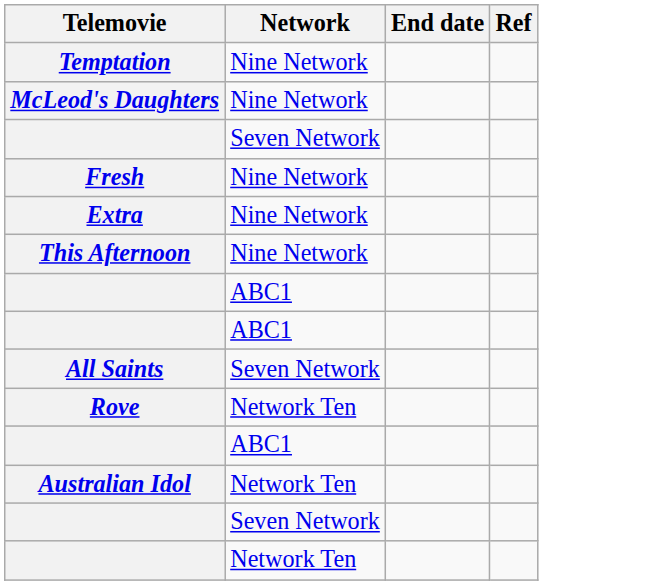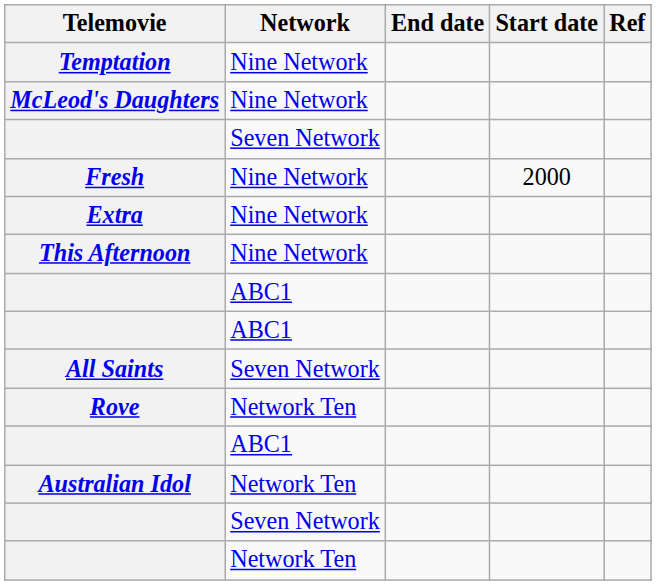 <table class="wikitable plainrowheaders sortable">
 <tr>
 <th scope="col">Telemovie</th>
 <th scope="col">Network</th>
 <th scope="col">End date</th>
+<th scope="col">Start date</th>
 <th scope="col" class="unsortable">Ref</th>
 </tr>
 <tr>
 <th scope="row"><em><a href='#'>Temptation</a></em></th>
 <td><a href='#'>Nine Network</a></td>
+<td align=center></td>
 <td align=center></td>
 <td align=center></td>
 </tr>
 <tr>
 <th scope="row"><em><a href='#'>McLeod's Daughters</a></em></th>
 <td><a href='#'>Nine Network</a></td>
 <td align=center></td>
 <td align=center></td>
+<td align=center></td>
 </tr>
 <tr>
 <th scope="row"></th>
 <td><a href='#'>Seven Network</a></td>
+<td align=center></td>
 <td align=center></td>
 <td align=center></td>
 </tr>
 <tr>
 <th scope="row"><em><a href='#'>Fresh</a></em></th>
 <td><a href='#'>Nine Network</a></td>
 <td align=center></td>
+<td align=center>2000</td>
 <td align=center></td>
 </tr>
 <tr>
 <th scope="row"><em><a href='#'>Extra</a></em></th>
 <td><a href='#'>Nine Network</a></td>
+<td align=center></td>
 <td align=center></td>
 <td align=center></td>
 </tr>
 <tr>
 <th scope="row"><em><a href='#'>This Afternoon</a></em></th>
 <td><a href='#'>Nine Network</a></td>
 <td align=center></td>
 <td align=center></td>
+<td align=center></td>
 </tr>
 <tr>
 <th scope="row"></th>
 <td><a href='#'>ABC1</a></td>
+<td align=center></td>
 <td align=center></td>
 <td align=center></td>
 </tr>
 <tr>
 <th scope="row"></th>
 <td><a href='#'>ABC1</a></td>
 <td align=center></td>
 <td align=center></td>
+<td align=center></td>
 </tr>
 <tr>
 <th scope="row"><em><a href='#'>All Saints</a></em></th>
 <td><a href='#'>Seven Network</a></td>
+<td align=center></td>
 <td align=center></td>
 <td align=center></td>
 </tr>
 <tr>
 <th scope="row"><em><a href='#'>Rove</a></em></th>
 <td><a href='#'>Network Ten</a></td>
 <td align=center></td>
 <td align=center></td>
+<td align=center></td>
 </tr>
 <tr>
 <th scope="row"></th>
 <td><a href='#'>ABC1</a></td>
 <td align=center></td>
 <td align=center></td>
+<td align=center></td>
 </tr>
 <tr>
 <th scope="row"><em><a href='#'>Australian Idol</a></em></th>
 <td><a href='#'>Network Ten</a></td>
+<td align=center></td>
 <td align=center></td>
 <td></td>
 </tr>
 <tr>
 <th scope="row"></th>
 <td><a href='#'>Seven Network</a></td>
 <td align=center></td>
 <td align=center></td>
+<td align=center></td>
 </tr>
 <tr>
 <th scope="row"></th>
 <td><a href='#'>Network Ten</a></td>
 <td align=center></td>
 <td align=center></td>
+<td align=center></td>
 </tr>
 </table>
